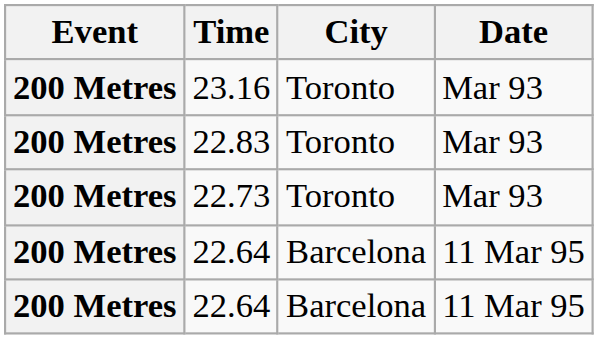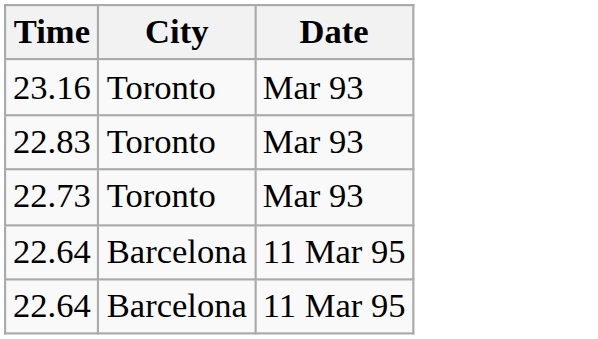 <table class="wikitable">
 <tr>
-<th>Event</th>
 <th>Time</th>
 <th>City</th>
 <th>Date</th>
 </tr>
 <tr>
-<th>200 Metres</th>
 <td>23.16</td>
 <td>Toronto</td>
 <td>Mar 93</td>
 </tr>
 <tr>
-<th>200 Metres</th>
 <td>22.83</td>
 <td>Toronto</td>
 <td>Mar 93</td>
 </tr>
 <tr>
-<th>200 Metres</th>
 <td>22.73</td>
 <td>Toronto</td>
 <td>Mar 93</td>
 </tr>
 <tr>
-<th>200 Metres</th>
 <td>22.64</td>
 <td>Barcelona</td>
 <td>11 Mar 95</td>
 </tr>
 <tr>
-<th>200 Metres</th>
 <td>22.64</td>
 <td>Barcelona</td>
 <td>11 Mar 95</td>
 </tr>
 </table>
